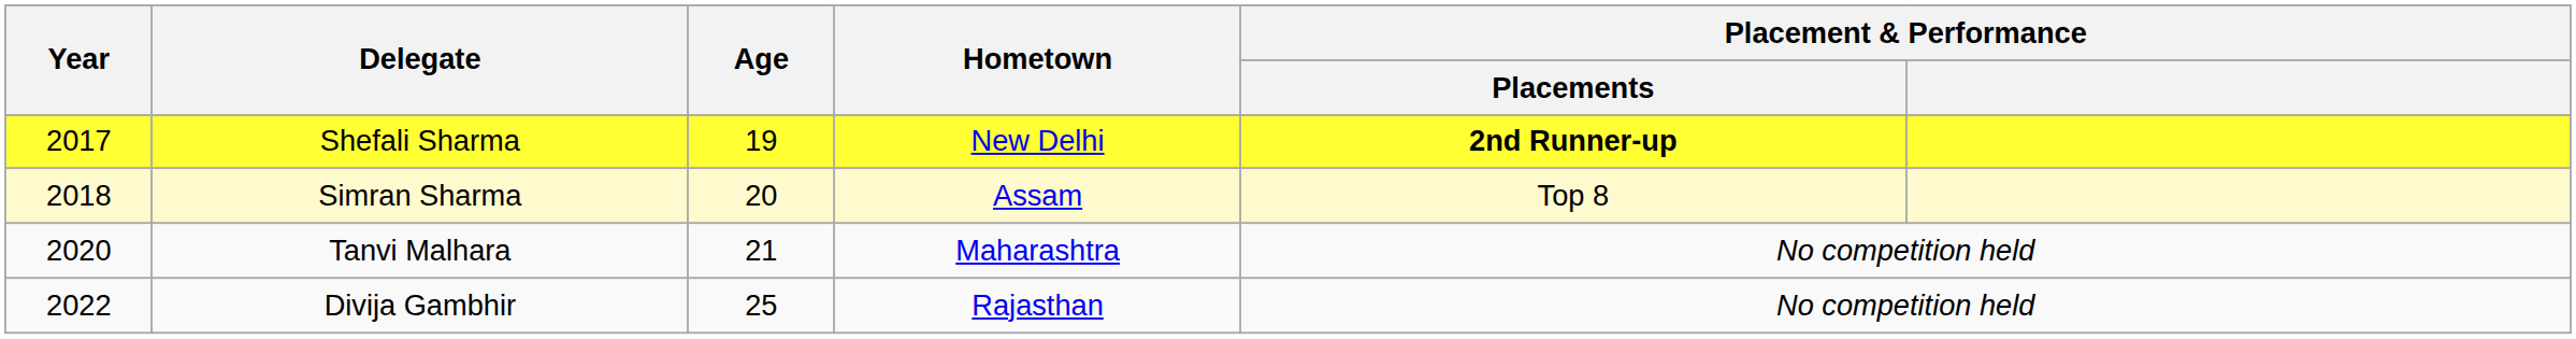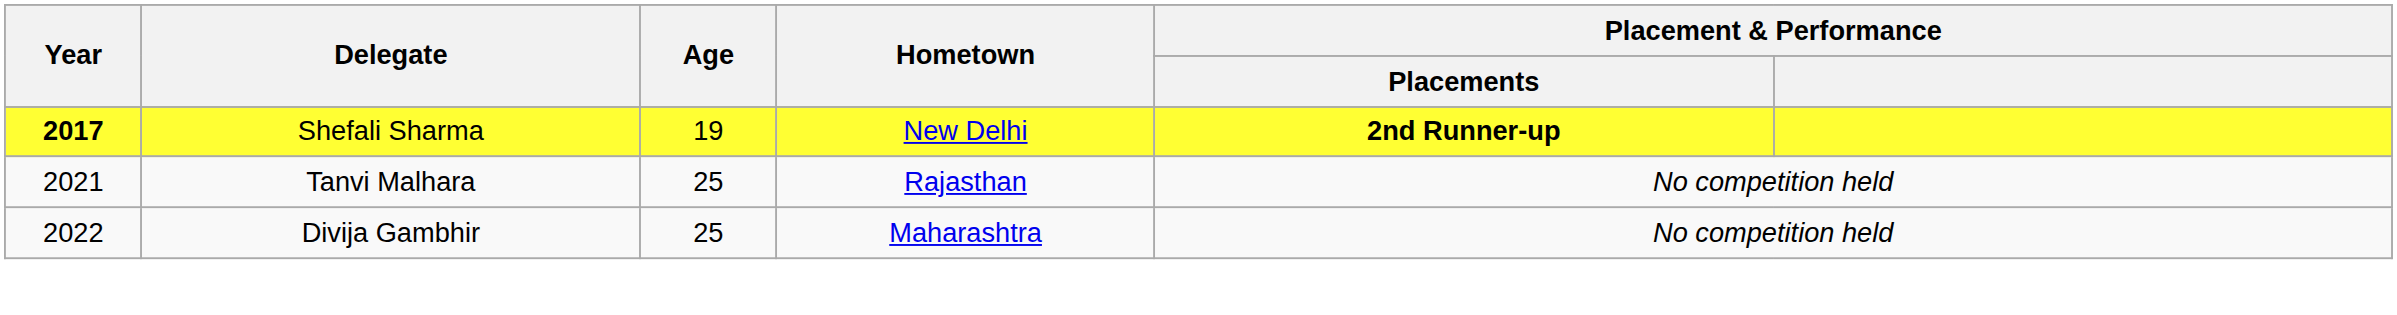 <table class="wikitable" style="text-align:center; line-height:20px; font-size:90%; width:100%;">
 <tr>
 <th rowspan="2"  width=50px>Year</th>
 <th rowspan="2"  width=200px>Delegate</th>
 <th rowspan="2"  width=50px>Age</th>
 <th rowspan="2"  width=150px>Hometown</th>
 <th colspan="2"  width=100px>Placement & Performance</th>
 </tr>
 <tr>
 <th width=250px>Placements</th>
 <th width=250px></th>
 </tr>
 <tr style="background:#FFFF33;">
-<td> 2017</td>
+<td><strong> 2017</strong></td>
 <td>Shefali Sharma</td>
 <td>19</td>
 <td><a href='#'>New Delhi</a></td>
 <td><strong>2nd Runner-up</strong></td>
 <td></td>
 </tr>
-<tr style="background:#FFFACD;">
-<td> 2018</td>
-<td>Simran Sharma</td>
-<td>20</td>
-<td><a href='#'>Assam</a></td>
-<td>Top 8</td>
-<td style="background:;"></td>
-</tr>
 <tr>
-<td>2020</td>
+<td>2021</td>
 <td>Tanvi Malhara</td>
-<td>21</td>
-<td><a href='#'>Maharashtra</a></td>
+<td>25</td>
+<td><a href='#'>Rajasthan</a></td>
 <td colspan=2><em>No competition held</em></td>
 </tr>
 <tr>
 <td>2022</td>
 <td>Divija Gambhir</td>
 <td>25</td>
-<td><a href='#'>Rajasthan</a></td>
+<td><a href='#'>Maharashtra</a></td>
 <td colspan=2><em>No competition held</em></td>
 </tr>
 </table>
